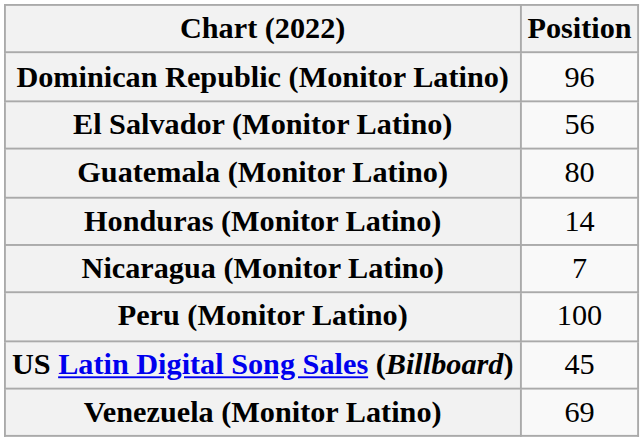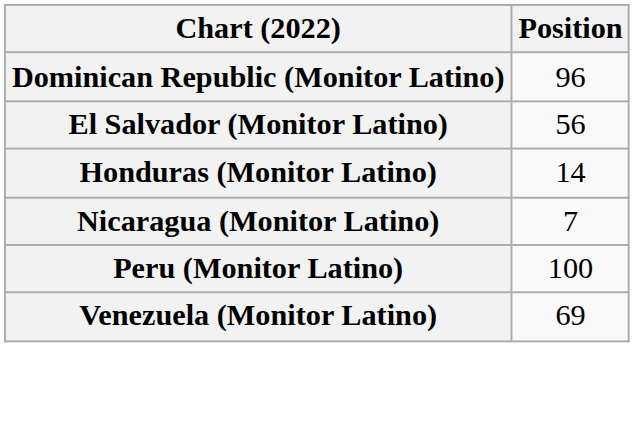 <table class="wikitable sortable plainrowheaders" style="text-align:center">
 <tr>
 <th scope="col">Chart (2022)</th>
 <th scope="col">Position</th>
 </tr>
 <tr>
 <th scope="row">Dominican Republic (Monitor Latino)</th>
 <td>96</td>
 </tr>
 <tr>
 <th scope="row">El Salvador (Monitor Latino)</th>
 <td>56</td>
 </tr>
 <tr>
-<th scope="row">Guatemala (Monitor Latino)</th>
-<td>80</td>
-</tr>
-<tr>
 <th scope="row">Honduras (Monitor Latino)</th>
 <td>14</td>
 </tr>
 <tr>
 <th scope="row">Nicaragua (Monitor Latino)</th>
 <td>7</td>
 </tr>
 <tr>
 <th scope="row">Peru (Monitor Latino)</th>
 <td>100</td>
 </tr>
 <tr>
-<th scope="row">US <a href='#'>Latin Digital Song Sales</a> (<em>Billboard</em>)</th>
-<td>45</td>
-</tr>
-<tr>
 <th scope="row">Venezuela (Monitor Latino)</th>
 <td>69</td>
 </tr>
 </table>
